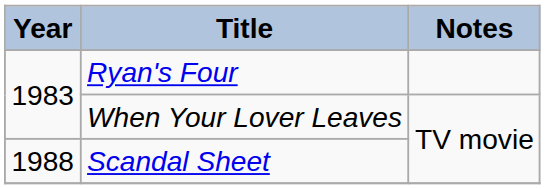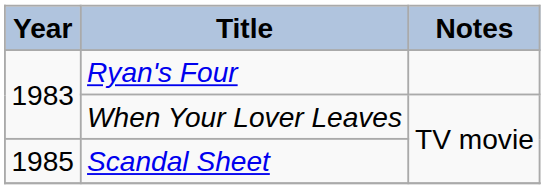 <table class="wikitable" style="font-size:95%;float:left; margin-right:2em;">
 <tr>
 <th style="background:#B0C4DE;">Year</th>
 <th style="background:#B0C4DE;">Title</th>
 <th style="background:#B0C4DE;">Notes</th>
 </tr>
 <tr>
 <td rowspan=2>1983</td>
 <td><em><a href='#'>Ryan's Four</a></em></td>
 <td></td>
 </tr>
 <tr>
 <td><em>When Your Lover Leaves</em></td>
 <td rowspan=2>TV movie</td>
 </tr>
 <tr>
-<td>1988</td>
+<td>1985</td>
 <td><em><a href='#'>Scandal Sheet</a></em></td>
 </tr>
 <tr>
 </tr>
 </table>
